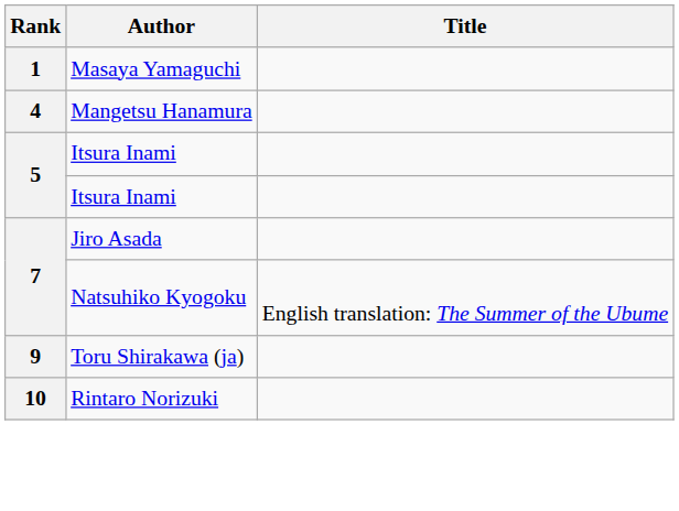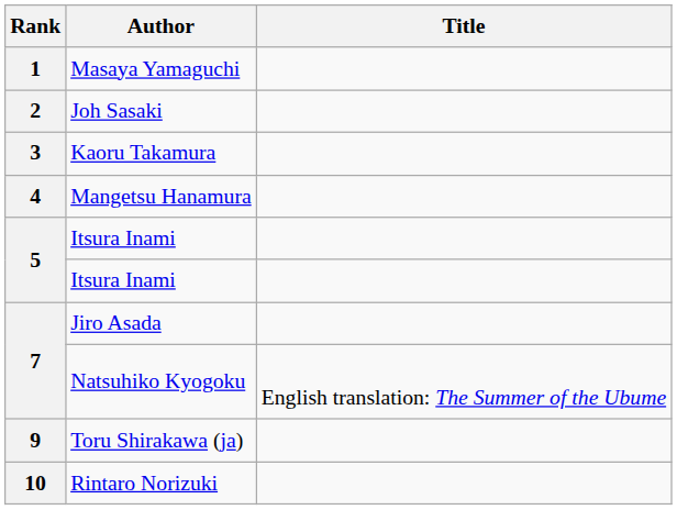 <table class="wikitable sortable" style="font-size:1.00em; line-height:1.5em;">
 <tr>
 <th>Rank</th>
 <th>Author</th>
 <th>Title</th>
 </tr>
 <tr>
 <th>1</th>
 <td><a href='#'>Masaya Yamaguchi</a></td>
+<td></td>
+</tr>
+<tr>
+<th>2</th>
+<td><a href='#'>Joh Sasaki</a></td>
+<td></td>
+</tr>
+<tr>
+<th>3</th>
+<td><a href='#'>Kaoru Takamura</a></td>
 <td></td>
 </tr>
 <tr>
 <th>4</th>
 <td><a href='#'>Mangetsu Hanamura</a></td>
 <td></td>
 </tr>
 <tr>
 <th rowspan="2">5</th>
 <td><a href='#'>Itsura Inami</a></td>
 <td></td>
 </tr>
 <tr>
 <td><a href='#'>Itsura Inami</a></td>
 <td></td>
 </tr>
 <tr>
 <th rowspan="2">7</th>
 <td><a href='#'>Jiro Asada</a></td>
 <td></td>
 </tr>
 <tr>
 <td><a href='#'>Natsuhiko Kyogoku</a></td>
 <td><br>English translation: <em><a href='#'>The Summer of the Ubume</a></em></td>
 </tr>
 <tr>
 <th>9</th>
 <td><a href='#'>Toru Shirakawa</a> (<a href='#'>ja</a>)</td>
 <td></td>
 </tr>
 <tr>
 <th>10</th>
 <td><a href='#'>Rintaro Norizuki</a></td>
 <td></td>
 </tr>
 </table>
